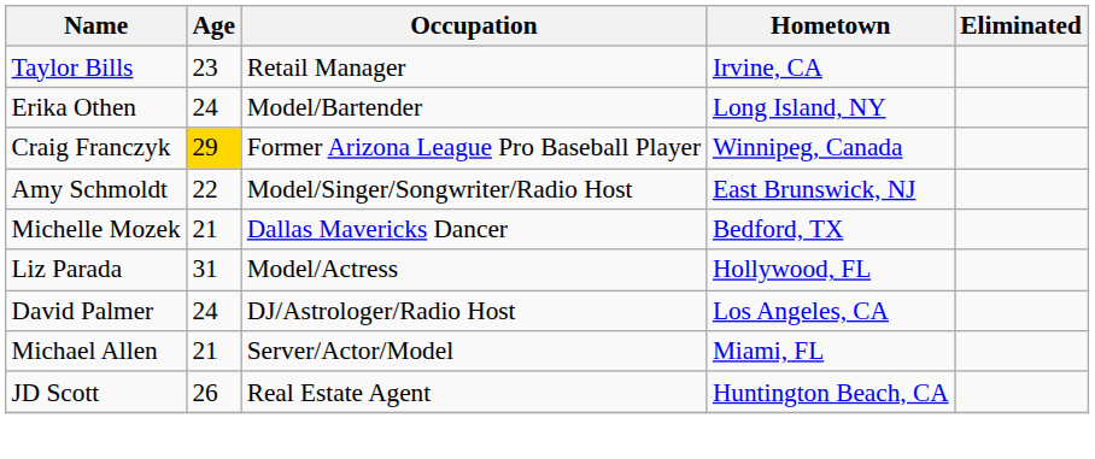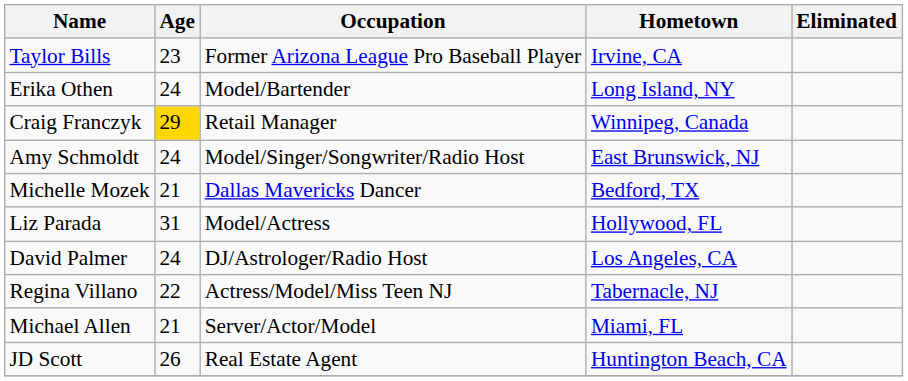 <table class="wikitable">
 <tr>
 <th>Name</th>
 <th>Age</th>
 <th>Occupation</th>
 <th>Hometown</th>
 <th>Eliminated</th>
 </tr>
 <tr>
 <td><a href='#'>Taylor Bills</a></td>
 <td>23</td>
-<td>Retail Manager</td>
+<td>Former <a href='#'>Arizona League</a> Pro Baseball Player</td>
 <td><a href='#'>Irvine, CA</a></td>
 <td></td>
 </tr>
 <tr>
 <td>Erika Othen</td>
 <td>24</td>
 <td>Model/Bartender</td>
 <td><a href='#'>Long Island, NY</a></td>
 <td></td>
 </tr>
 <tr>
 <td>Craig Franczyk</td>
 <td style="background: gold;">29</td>
-<td>Former <a href='#'>Arizona League</a> Pro Baseball Player</td>
+<td>Retail Manager</td>
 <td><a href='#'>Winnipeg, Canada</a></td>
 <td></td>
 </tr>
 <tr>
 <td>Amy Schmoldt</td>
-<td>22</td>
+<td>24</td>
 <td>Model/Singer/Songwriter/Radio Host</td>
 <td><a href='#'>East Brunswick, NJ</a></td>
 <td></td>
 </tr>
 <tr>
 <td>Michelle Mozek</td>
 <td>21</td>
 <td><a href='#'>Dallas Mavericks</a> Dancer</td>
 <td><a href='#'>Bedford, TX</a></td>
 <td></td>
 </tr>
 <tr>
 <td>Liz Parada</td>
 <td>31</td>
 <td>Model/Actress</td>
 <td><a href='#'>Hollywood, FL</a></td>
 <td></td>
 </tr>
 <tr>
 <td>David Palmer</td>
 <td>24</td>
 <td>DJ/Astrologer/Radio Host</td>
 <td><a href='#'>Los Angeles, CA</a></td>
 <td></td>
 </tr>
 <tr>
+<td>Regina Villano</td>
+<td>22</td>
+<td>Actress/Model/Miss Teen NJ</td>
+<td><a href='#'>Tabernacle, NJ</a></td>
+<td></td>
+</tr>
+<tr>
 <td>Michael Allen</td>
 <td>21</td>
 <td>Server/Actor/Model</td>
 <td><a href='#'>Miami, FL</a></td>
 <td></td>
 </tr>
 <tr>
 <td>JD Scott</td>
 <td>26</td>
 <td>Real Estate Agent</td>
 <td><a href='#'>Huntington Beach, CA</a></td>
 <td></td>
 </tr>
 <tr>
 </tr>
 </table>
